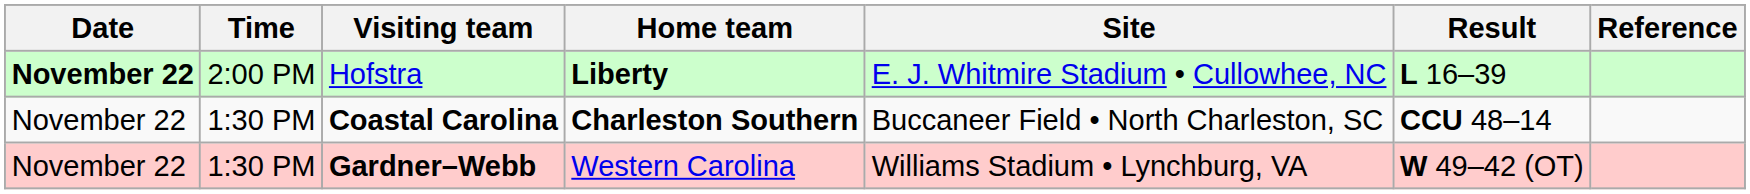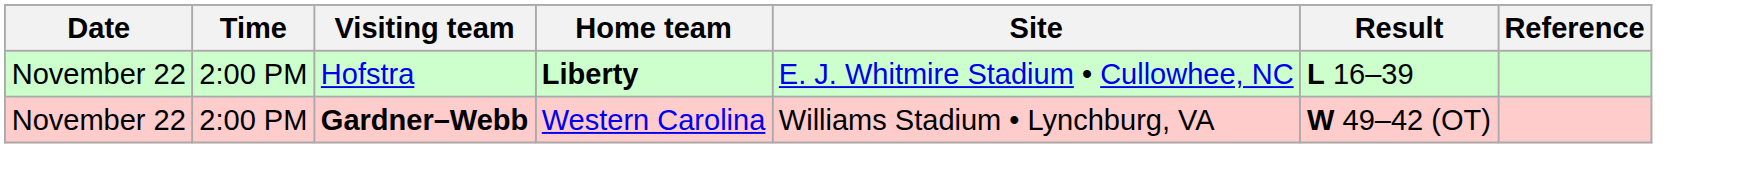 <table class="wikitable" style="font-size:95%;">
 <tr>
 <th>Date</th>
 <th>Time</th>
 <th>Visiting team</th>
 <th>Home team</th>
 <th>Site</th>
 <th>Result</th>
 <th class="unsortable">Reference</th>
 </tr>
 <tr bgcolor=ccffcc>
-<td><strong>November 22</strong></td>
+<td>November 22</td>
 <td>2:00 PM</td>
 <td><a href='#'>Hofstra</a></td>
 <td><strong>Liberty</strong></td>
 <td><a href='#'>E. J. Whitmire Stadium</a> • <a href='#'>Cullowhee, NC</a></td>
 <td><strong>L</strong> 16–39</td>
 <td></td>
 </tr>
-<tr bgcolor=>
-<td>November 22</td>
-<td>1:30 PM</td>
-<td><strong>Coastal Carolina</strong></td>
-<td><strong>Charleston Southern</strong></td>
-<td>Buccaneer Field • North Charleston, SC</td>
-<td><strong>CCU</strong> 48–14</td>
-<td></td>
-</tr>
 <tr bgcolor=ffcccc>
 <td>November 22</td>
-<td>1:30 PM</td>
+<td>2:00 PM</td>
 <td><strong>Gardner–Webb</strong></td>
 <td><a href='#'>Western Carolina</a></td>
 <td>Williams Stadium • Lynchburg, VA</td>
 <td><strong>W</strong> 49–42 (OT)</td>
 <td></td>
 </tr>
 </table>
